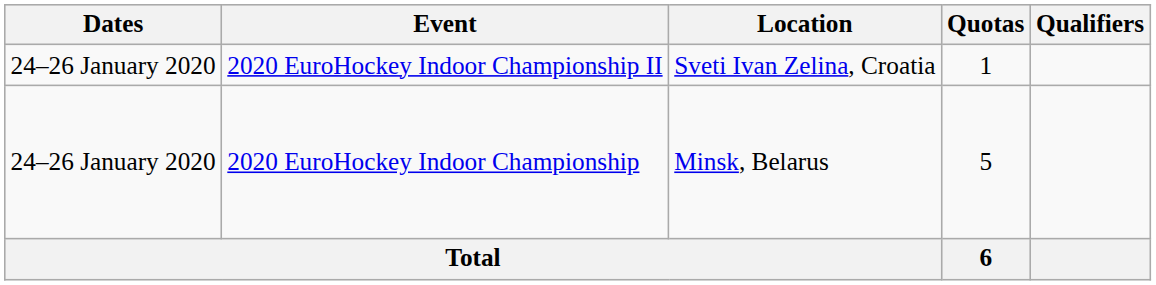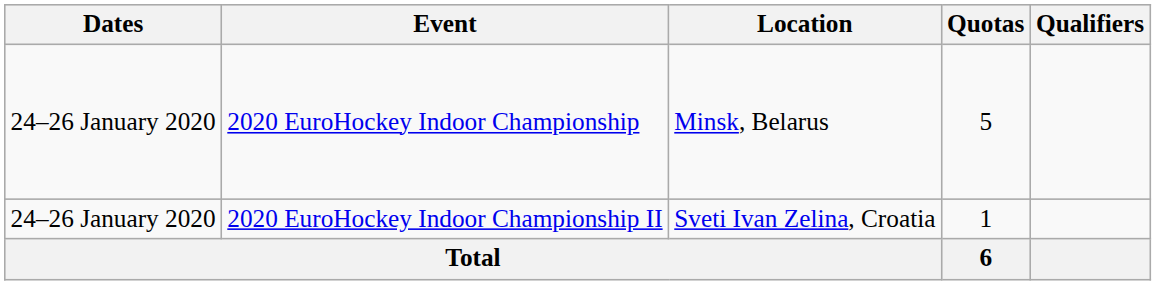 <table class="wikitable">
 <tr>
 <th>Dates</th>
 <th>Event</th>
 <th>Location</th>
 <th>Quotas</th>
 <th>Qualifiers</th>
 </tr>
 <tr>
 <td>24–26 January 2020</td>
+<td><a href='#'>2020 EuroHockey Indoor Championship</a></td>
+<td><a href='#'>Minsk</a>, Belarus</td>
+<td align=center>5</td>
+<td><br><s></s><br><br><br><br></td>
+</tr>
+<tr>
+<td>24–26 January 2020</td>
 <td><a href='#'>2020 EuroHockey Indoor Championship II</a></td>
 <td><a href='#'>Sveti Ivan Zelina</a>, Croatia</td>
 <td align=center>1</td>
 <td><s></s><br></td>
-</tr>
-<tr>
-<td>24–26 January 2020</td>
-<td><a href='#'>2020 EuroHockey Indoor Championship</a></td>
-<td><a href='#'>Minsk</a>, Belarus</td>
-<td align=center>5</td>
-<td><br><s></s><br><br><br><br></td>
 </tr>
 <tr>
 <th colspan=3>Total</th>
 <th>6</th>
 <th></th>
 </tr>
 </table>
